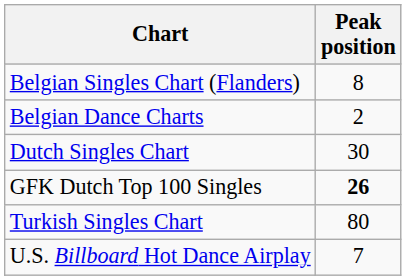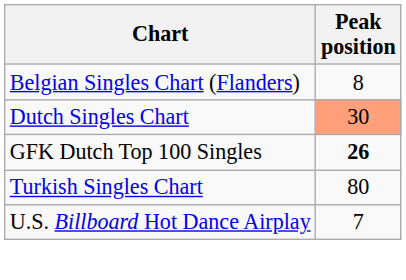 <table class="wikitable">
 <tr>
 <th align="left">Chart</th>
 <th align="left">Peak<br>position</th>
 </tr>
 <tr>
 <td><a href='#'>Belgian Singles Chart</a> (<a href='#'>Flanders</a>)</td>
 <td align="center">8</td>
 </tr>
 <tr>
-<td><a href='#'>Belgian Dance Charts</a></td>
-<td align="center">2</td>
-</tr>
-<tr>
 <td align="left"><a href='#'>Dutch Singles Chart</a></td>
-<td align="center">30</td>
+<td align="center" style="background: lightsalmon;">30</td>
 </tr>
 <tr>
 <td align="left">GFK Dutch Top 100 Singles</td>
 <td align="center"><strong>26</strong></td>
 </tr>
 <tr>
 <td align="left"><a href='#'>Turkish Singles Chart</a></td>
 <td align="center">80</td>
 </tr>
 <tr>
 <td align="left">U.S. <a href='#'><em>Billboard</em> Hot Dance Airplay</a></td>
 <td align="center">7</td>
 </tr>
 </table>
